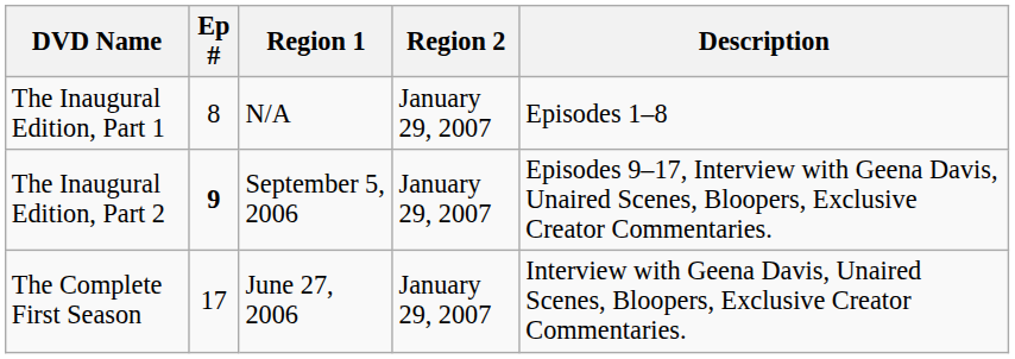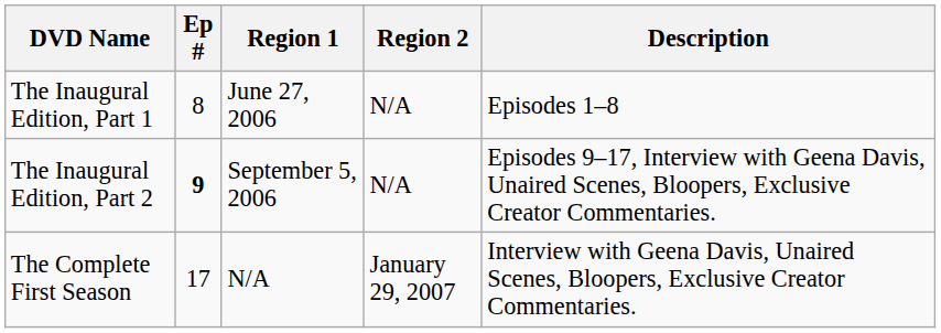 <table class="wikitable">
 <tr>
 <th>DVD Name</th>
 <th>Ep #</th>
 <th>Region 1</th>
 <th>Region 2</th>
 <th>Description</th>
 </tr>
 <tr>
 <td>The Inaugural Edition, Part 1</td>
 <td align="center">8</td>
+<td>June 27, 2006</td>
 <td>N/A</td>
-<td>January 29, 2007</td>
 <td>Episodes 1–8</td>
 </tr>
 <tr>
 <td>The Inaugural Edition, Part 2</td>
 <td align="center"><strong>9</strong></td>
 <td>September 5, 2006</td>
-<td>January 29, 2007</td>
+<td>N/A</td>
 <td>Episodes 9–17, Interview with Geena Davis, Unaired Scenes, Bloopers, Exclusive Creator Commentaries.</td>
 </tr>
 <tr>
 <td>The Complete First Season</td>
 <td align="center">17</td>
-<td>June 27, 2006</td>
+<td>N/A</td>
 <td>January 29, 2007</td>
 <td>Interview with Geena Davis, Unaired Scenes, Bloopers, Exclusive Creator Commentaries.</td>
 </tr>
 </table>
